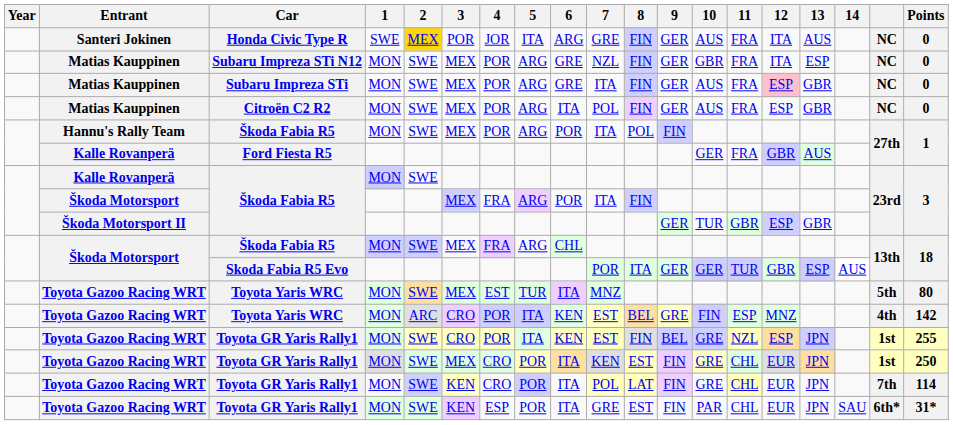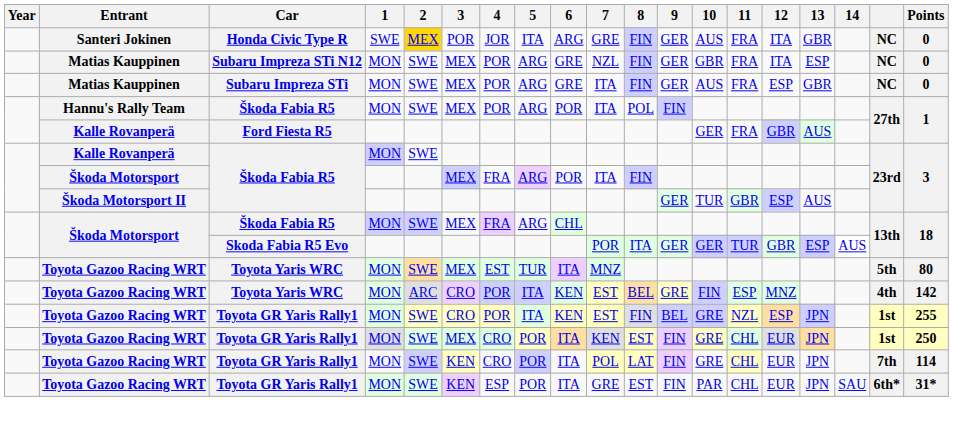 <table class="wikitable" border="1" style="text-align:center; font-size:90%;">
 <tr>
 <th>Year</th>
 <th>Entrant</th>
 <th>Car</th>
 <th>1</th>
 <th>2</th>
 <th>3</th>
 <th>4</th>
 <th>5</th>
 <th>6</th>
 <th>7</th>
 <th>8</th>
 <th>9</th>
 <th>10</th>
 <th>11</th>
 <th>12</th>
 <th>13</th>
 <th>14</th>
 <th></th>
 <th>Points</th>
 </tr>
 <tr>
 <td></td>
 <th>Santeri Jokinen</th>
 <th><a href='#'>Honda Civic Type R</a></th>
 <td><a href='#'>SWE</a></td>
 <td style="background: gold;"><a href='#'>MEX</a></td>
 <td><a href='#'>POR</a></td>
 <td><a href='#'>JOR</a></td>
 <td><a href='#'>ITA</a></td>
 <td><a href='#'>ARG</a></td>
 <td><a href='#'>GRE</a></td>
 <td style="background:#CFCFFF;"><a href='#'>FIN</a><br></td>
 <td><a href='#'>GER</a></td>
 <td><a href='#'>AUS</a></td>
 <td><a href='#'>FRA</a></td>
 <td><a href='#'>ITA</a></td>
-<td><a href='#'>AUS</a></td>
+<td><a href='#'>GBR</a></td>
 <td></td>
 <th>NC</th>
 <th>0</th>
 </tr>
 <tr>
 <td></td>
 <th>Matias Kauppinen</th>
 <th><a href='#'>Subaru Impreza STi N12</a></th>
 <td><a href='#'>MON</a></td>
 <td><a href='#'>SWE</a></td>
 <td><a href='#'>MEX</a></td>
 <td><a href='#'>POR</a></td>
 <td><a href='#'>ARG</a></td>
 <td><a href='#'>GRE</a></td>
 <td><a href='#'>NZL</a></td>
 <td style="background:#CFCFFF;"><a href='#'>FIN</a><br></td>
 <td><a href='#'>GER</a></td>
 <td><a href='#'>GBR</a></td>
 <td><a href='#'>FRA</a></td>
 <td><a href='#'>ITA</a></td>
 <td><a href='#'>ESP</a></td>
 <td></td>
 <th>NC</th>
 <th>0</th>
 </tr>
 <tr>
 <td></td>
 <th>Matias Kauppinen</th>
 <th><a href='#'>Subaru Impreza STi</a></th>
 <td><a href='#'>MON</a></td>
 <td><a href='#'>SWE</a></td>
 <td><a href='#'>MEX</a></td>
 <td><a href='#'>POR</a></td>
 <td><a href='#'>ARG</a></td>
 <td><a href='#'>GRE</a></td>
 <td><a href='#'>ITA</a></td>
 <td style="background:#CFCFFF;"><a href='#'>FIN</a><br></td>
-<td><a href='#'>GER</a></td>
-<td><a href='#'>AUS</a></td>
-<td><a href='#'>FRA</a></td>
-<td style="background: pink;"><a href='#'>ESP</a></td>
-<td><a href='#'>GBR</a></td>
-<td></td>
-<th>NC</th>
-<th>0</th>
-</tr>
-<tr>
-<td></td>
-<th>Matias Kauppinen</th>
-<th><a href='#'>Citroën C2 R2</a></th>
-<td><a href='#'>MON</a></td>
-<td><a href='#'>SWE</a></td>
-<td><a href='#'>MEX</a></td>
-<td><a href='#'>POR</a></td>
-<td><a href='#'>ARG</a></td>
-<td><a href='#'>ITA</a></td>
-<td><a href='#'>POL</a></td>
-<td style="background:#EFCFFF;"><a href='#'>FIN</a><br></td>
 <td><a href='#'>GER</a></td>
 <td><a href='#'>AUS</a></td>
 <td><a href='#'>FRA</a></td>
 <td><a href='#'>ESP</a></td>
 <td><a href='#'>GBR</a></td>
 <td></td>
 <th>NC</th>
 <th>0</th>
 </tr>
 <tr>
 <td rowspan="2"></td>
 <th>Hannu's Rally Team</th>
 <th><a href='#'>Škoda Fabia R5</a></th>
 <td><a href='#'>MON</a></td>
 <td><a href='#'>SWE</a></td>
 <td><a href='#'>MEX</a></td>
 <td><a href='#'>POR</a></td>
 <td><a href='#'>ARG</a></td>
 <td><a href='#'>POR</a></td>
 <td><a href='#'>ITA</a></td>
 <td><a href='#'>POL</a></td>
 <td style="background:#CFCFFF;"><a href='#'>FIN</a><br></td>
 <td></td>
 <td></td>
 <td></td>
 <td></td>
 <td></td>
 <th rowspan="2">27th</th>
 <th rowspan="2">1</th>
 </tr>
 <tr>
 <th><a href='#'>Kalle Rovanperä</a></th>
 <th><a href='#'>Ford Fiesta R5</a></th>
 <td></td>
 <td></td>
 <td></td>
 <td></td>
 <td></td>
 <td></td>
 <td></td>
 <td></td>
 <td></td>
 <td><a href='#'>GER</a></td>
 <td><a href='#'>FRA</a></td>
 <td style="background:#CFCFFF;"><a href='#'>GBR</a><br></td>
 <td style="background:#DFFFDF;"><a href='#'>AUS</a><br></td>
 <td></td>
 </tr>
 <tr>
 <td rowspan="3"></td>
 <th><a href='#'>Kalle Rovanperä</a></th>
 <th rowspan="3"><a href='#'>Škoda Fabia R5</a></th>
 <td style="background:#CFCFFF;"><a href='#'>MON</a><br></td>
 <td><a href='#'>SWE</a></td>
 <td></td>
 <td></td>
 <td></td>
 <td></td>
 <td></td>
 <td></td>
 <td></td>
 <td></td>
 <td></td>
 <td></td>
 <td></td>
 <td></td>
 <th rowspan="3">23rd</th>
 <th rowspan="3">3</th>
 </tr>
 <tr>
 <th><a href='#'>Škoda Motorsport</a></th>
 <td></td>
 <td></td>
 <td style="background:#CFCFFF;"><a href='#'>MEX</a><br></td>
 <td><a href='#'>FRA</a></td>
 <td style="background:#EFCFFF;"><a href='#'>ARG</a><br></td>
 <td><a href='#'>POR</a></td>
 <td><a href='#'>ITA</a></td>
 <td style="background:#CFCFFF;"><a href='#'>FIN</a><br></td>
 <td></td>
 <td></td>
 <td></td>
 <td></td>
 <td></td>
 <td></td>
 </tr>
 <tr>
 <th><a href='#'>Škoda Motorsport II</a></th>
 <td></td>
 <td></td>
 <td></td>
 <td></td>
 <td></td>
 <td></td>
 <td></td>
 <td></td>
 <td style="background:#DFFFDF;"><a href='#'>GER</a><br></td>
 <td><a href='#'>TUR</a></td>
 <td style="background:#DFFFDF;"><a href='#'>GBR</a><br></td>
 <td style="background:#CFCFFF;"><a href='#'>ESP</a><br></td>
-<td><a href='#'>GBR</a></td>
+<td><a href='#'>AUS</a></td>
 </tr>
 <tr>
 <td rowspan="2"></td>
 <th rowspan="2"><a href='#'>Škoda Motorsport</a></th>
 <th><a href='#'>Škoda Fabia R5</a></th>
 <td style="background:#CFCFFF;"><a href='#'>MON</a><br></td>
 <td style="background:#CFCFFF;"><a href='#'>SWE</a><br></td>
 <td><a href='#'>MEX</a></td>
 <td style="background:#EFCFFF;"><a href='#'>FRA</a><br></td>
 <td><a href='#'>ARG</a></td>
 <td style="background:#DFFFDF;"><a href='#'>CHL</a><br></td>
 <td></td>
 <td></td>
 <td></td>
 <td></td>
 <td></td>
 <td></td>
 <td></td>
 <td></td>
 <th rowspan="2">13th</th>
 <th rowspan="2">18</th>
 </tr>
 <tr>
 <th><a href='#'>Skoda Fabia R5 Evo</a></th>
 <td></td>
 <td></td>
 <td></td>
 <td></td>
 <td></td>
 <td></td>
 <td style="background:#DFFFDF;"><a href='#'>POR</a><br></td>
 <td style="background:#DFFFDF;"><a href='#'>ITA</a><br></td>
 <td style="background:#DFFFDF;"><a href='#'>GER</a><br></td>
 <td style="background:#CFCFFF;"><a href='#'>GER</a><br></td>
 <td style="background:#CFCFFF;"><a href='#'>TUR</a><br></td>
 <td style="background:#DFFFDF;"><a href='#'>GBR</a><br></td>
 <td style="background:#CFCFFF;"><a href='#'>ESP</a><br></td>
 <td style="background:#FFFFFF;"><a href='#'>AUS</a><br></td>
 </tr>
 <tr>
 <td></td>
 <th><a href='#'>Toyota Gazoo Racing WRT</a></th>
 <th><a href='#'>Toyota Yaris WRC</a></th>
 <td style="background:#DFFFDF;"><a href='#'>MON</a><br></td>
 <td style="background:#FFDF9F;"><a href='#'>SWE</a><br></td>
 <td style="background:#DFFFDF;"><a href='#'>MEX</a><br></td>
 <td style="background:#DFFFDF;"><a href='#'>EST</a><br></td>
 <td style="background:#DFFFDF;"><a href='#'>TUR</a><br></td>
 <td style="background:#EFCFFF;"><a href='#'>ITA</a><br></td>
 <td style="background:#DFFFDF;"><a href='#'>MNZ</a><br></td>
 <td></td>
 <td></td>
 <td></td>
 <td></td>
 <td></td>
 <td></td>
 <td></td>
 <th>5th</th>
 <th>80</th>
 </tr>
 <tr>
 <td></td>
 <th><a href='#'>Toyota Gazoo Racing WRT</a></th>
 <th><a href='#'>Toyota Yaris WRC</a></th>
 <td style="background:#DFFFDF;"><a href='#'>MON</a><br></td>
 <td style="background:#DFDFDF;"><a href='#'>ARC</a><br></td>
 <td style="background:#EFCFFF;"><a href='#'>CRO</a><br></td>
 <td style="background:#CFCFFF;"><a href='#'>POR</a><br></td>
 <td style="background:#CFCFFF;"><a href='#'>ITA</a><br></td>
 <td style="background:#DFFFDF;"><a href='#'>KEN</a><br></td>
 <td style="background:#FFFFBF;"><a href='#'>EST</a><br></td>
 <td style="background:#FFDF9F;"><a href='#'>BEL</a><br></td>
 <td style="background:#FFFFBF;"><a href='#'>GRE</a><br></td>
 <td style="background:#CFCFFF;"><a href='#'>FIN</a><br></td>
 <td style="background:#DFFFDF;"><a href='#'>ESP</a><br></td>
 <td style="background:#DFFFDF;"><a href='#'>MNZ</a><br></td>
 <td></td>
 <td></td>
 <th>4th</th>
 <th>142</th>
 </tr>
 <tr>
 <td></td>
 <th><a href='#'>Toyota Gazoo Racing WRT</a></th>
 <th><a href='#'>Toyota GR Yaris Rally1</a></th>
 <td style="background:#DFFFDF;"><a href='#'>MON</a><br></td>
 <td style="background:#FFFFBF;"><a href='#'>SWE</a><br></td>
 <td style="background:#FFFFBF;"><a href='#'>CRO</a><br></td>
 <td style="background:#FFFFBF;"><a href='#'>POR</a><br></td>
 <td style="background:#DFFFDF;"><a href='#'>ITA</a><br></td>
 <td style="background:#FFFFBF;"><a href='#'>KEN</a><br></td>
 <td style="background:#FFFFBF;"><a href='#'>EST</a><br></td>
 <td style="background:#DFDFDF;"><a href='#'>FIN</a><br></td>
 <td style="background:#CFCFFF;"><a href='#'>BEL</a><br></td>
 <td style="background:#CFCFFF;"><a href='#'>GRE</a><br></td>
 <td style="background:#FFFFBF;"><a href='#'>NZL</a><br></td>
 <td style="background:#FFDF9F;"><a href='#'>ESP</a><br></td>
 <td style="background:#CFCFFF;"><a href='#'>JPN</a><br></td>
 <td></td>
 <th style="background:#FFFFBF;">1st</th>
 <th style="background:#FFFFBF;">255</th>
 </tr>
 <tr>
 <td></td>
 <th><a href='#'>Toyota Gazoo Racing WRT</a></th>
 <th><a href='#'>Toyota GR Yaris Rally1</a></th>
 <td style="background:#DFDFDF"><a href='#'>MON</a><br></td>
 <td style="background:#DFFFDF"><a href='#'>SWE</a><br></td>
 <td style="background:#DFFFDF"><a href='#'>MEX</a><br></td>
 <td style="background:#DFFFDF"><a href='#'>CRO</a><br></td>
 <td style="background:#FFFFBF"><a href='#'>POR</a><br></td>
 <td style="background:#FFDF9F"><a href='#'>ITA</a><br></td>
 <td style="background:#DFDFDF"><a href='#'>KEN</a><br></td>
 <td style="background:#FFFFBF"><a href='#'>EST</a><br></td>
 <td style="background:#EFCFFF"><a href='#'>FIN</a><br></td>
 <td style="background:#FFFFBF"><a href='#'>GRE</a><br></td>
 <td style="background:#DFFFDF"><a href='#'>CHL</a><br></td>
 <td style="background:#DFDFDF"><a href='#'>EUR</a><br></td>
 <td style="background:#FFDF9F"><a href='#'>JPN</a><br></td>
 <td></td>
 <th style="background:#FFFFBF;">1st</th>
 <th style="background:#FFFFBF;">250</th>
 </tr>
 <tr>
 <td></td>
 <th><a href='#'>Toyota Gazoo Racing WRT</a></th>
 <th><a href='#'>Toyota GR Yaris Rally1</a></th>
 <td><a href='#'>MON</a></td>
 <td style="background:#CFCFFF;"><a href='#'>SWE</a><br></td>
 <td style="background:#FFFFBF;"><a href='#'>KEN</a><br></td>
 <td><a href='#'>CRO</a></td>
 <td style="background:#CFCFFF;"><a href='#'>POR</a><br></td>
 <td><a href='#'>ITA</a></td>
 <td style="background:#FFFFBF;"><a href='#'>POL</a><br></td>
 <td style="background:#FFFFBF;"><a href='#'>LAT</a><br></td>
 <td style="background:#EFCFFF;"><a href='#'>FIN</a><br></td>
 <td><a href='#'>GRE</a></td>
 <td style="background:#FFFFBF;"><a href='#'>CHL</a><br></td>
 <td><a href='#'>EUR</a></td>
 <td><a href='#'>JPN</a></td>
 <td></td>
 <th>7th</th>
 <th>114</th>
 </tr>
 <tr>
 <td></td>
 <th><a href='#'>Toyota Gazoo Racing WRT</a></th>
 <th><a href='#'>Toyota GR Yaris Rally1</a></th>
 <td style="background:#DFFFDF;"><a href='#'>MON</a><br></td>
 <td style="background:#DFFFDF;"><a href='#'>SWE</a><br></td>
 <td style="background:#EFCFFF;"><a href='#'>KEN</a><br></td>
 <td style="background:#;"><a href='#'>ESP</a><br></td>
 <td style="background:#;"><a href='#'>POR</a><br></td>
 <td style="background:#;"><a href='#'>ITA</a><br></td>
 <td style="background:#;"><a href='#'>GRE</a><br></td>
 <td style="background:#;"><a href='#'>EST</a><br></td>
 <td style="background:#;"><a href='#'>FIN</a><br></td>
 <td style="background:#;"><a href='#'>PAR</a><br></td>
 <td style="background:#;"><a href='#'>CHL</a><br></td>
 <td style="background:#;"><a href='#'>EUR</a><br></td>
 <td style="background:#;"><a href='#'>JPN</a><br></td>
 <td style="background:#;"><a href='#'>SAU</a><br></td>
 <th style="background:#;">6th*</th>
 <th style="background:#;">31*</th>
 </tr>
 </table>
